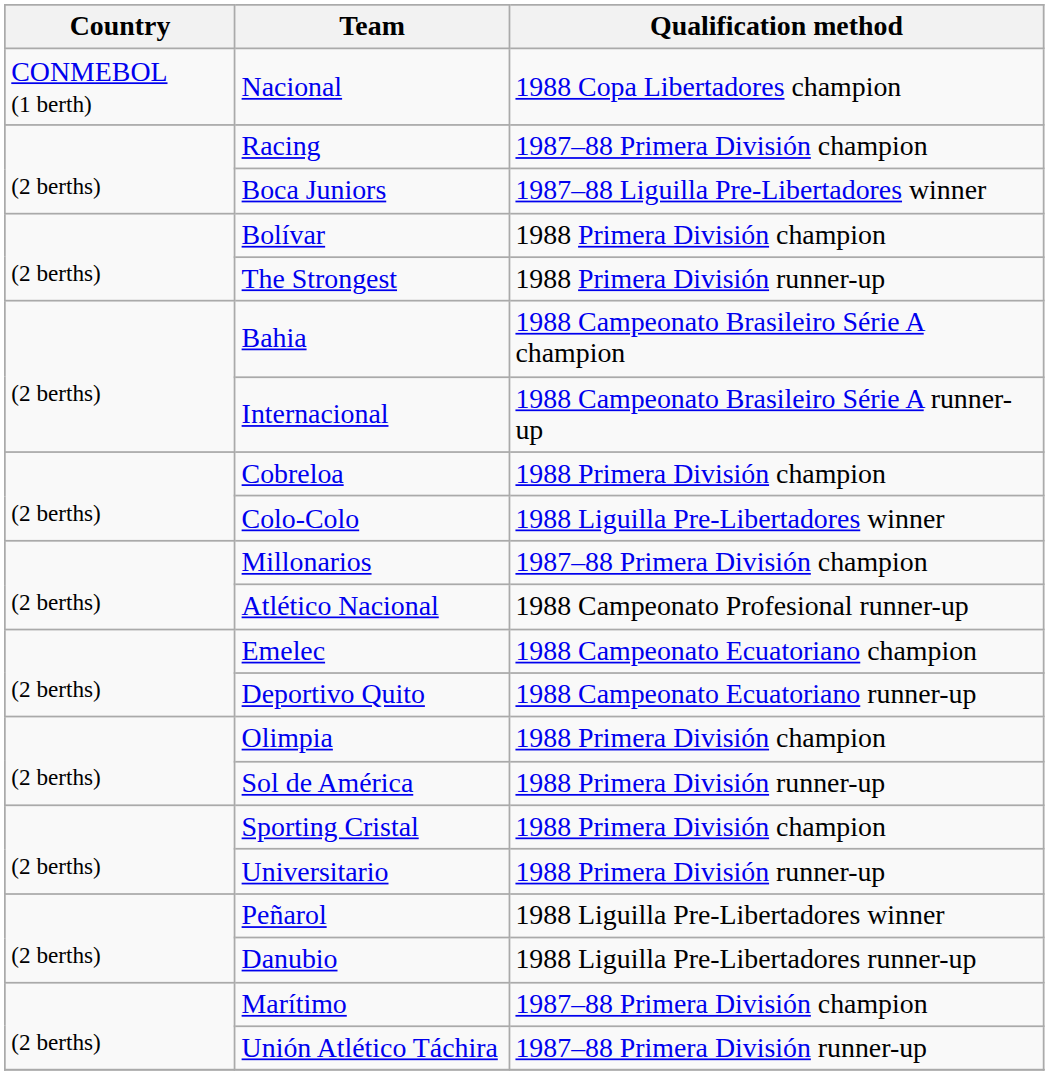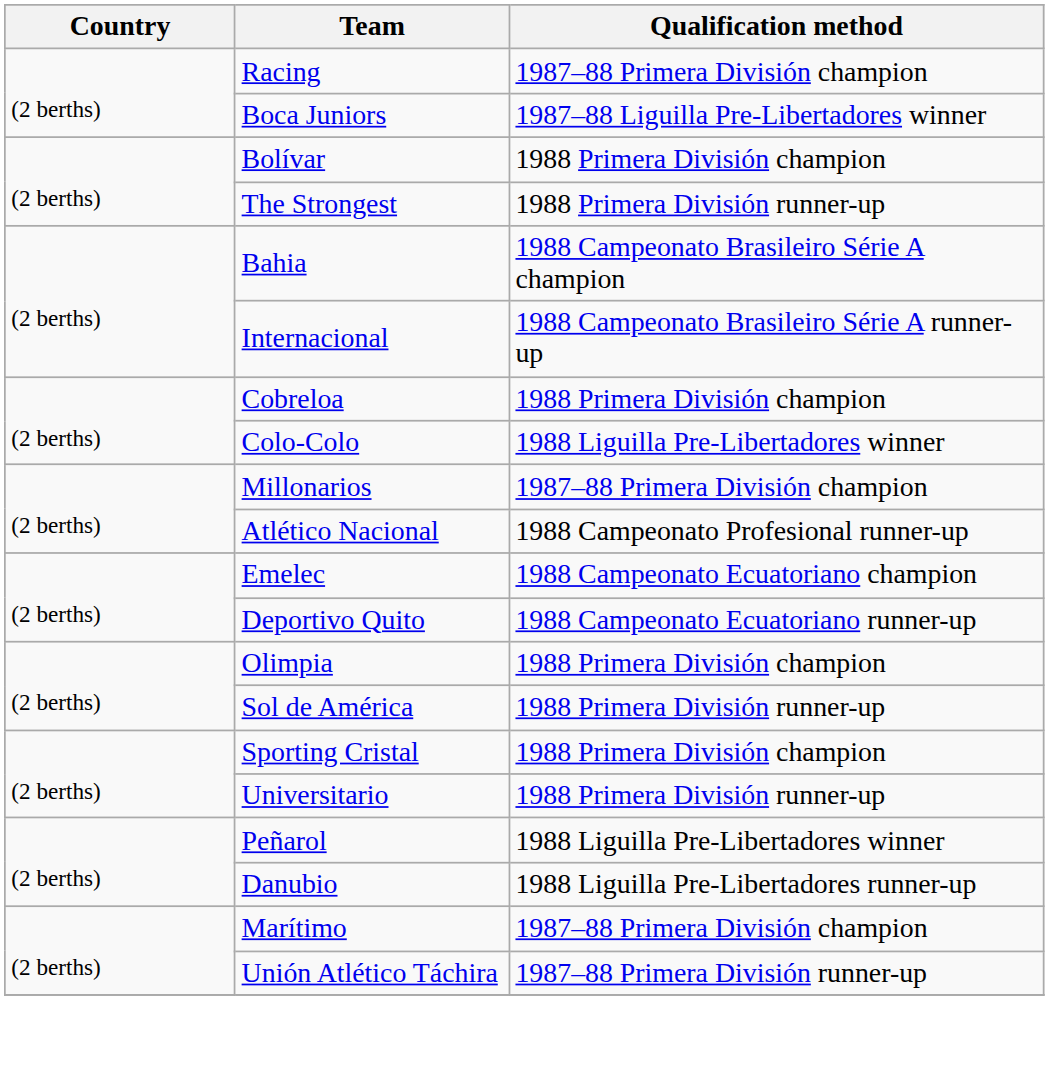 <table class="wikitable">
 <tr>
 <th width=125>Country</th>
 <th width=150>Team</th>
 <th width=300>Qualification method</th>
-</tr>
-<tr>
-<td><a href='#'>CONMEBOL</a><br><small>(1 berth)</small></td>
-<td><a href='#'>Nacional</a></td>
-<td><a href='#'>1988 Copa Libertadores</a> champion</td>
 </tr>
 <tr>
 <td rowspan="2"><br><small>(2 berths)</small></td>
 <td><a href='#'>Racing</a></td>
 <td><a href='#'>1987–88 Primera División</a> champion</td>
 </tr>
 <tr>
 <td><a href='#'>Boca Juniors</a></td>
 <td><a href='#'>1987–88 Liguilla Pre-Libertadores</a> winner</td>
 </tr>
 <tr>
 <td rowspan="2"><br><small>(2 berths)</small></td>
 <td><a href='#'>Bolívar</a></td>
 <td>1988 <a href='#'>Primera División</a> champion</td>
 </tr>
 <tr>
 <td><a href='#'>The Strongest</a></td>
 <td>1988 <a href='#'>Primera División</a> runner-up</td>
 </tr>
 <tr>
 <td rowspan="2"><br><small>(2 berths)</small></td>
 <td><a href='#'>Bahia</a></td>
 <td><a href='#'>1988 Campeonato Brasileiro Série A</a> champion</td>
 </tr>
 <tr>
 <td><a href='#'>Internacional</a></td>
 <td><a href='#'>1988 Campeonato Brasileiro Série A</a> runner-up</td>
 </tr>
 <tr>
 <td rowspan="2"><br><small>(2 berths)</small></td>
 <td><a href='#'>Cobreloa</a></td>
 <td><a href='#'>1988 Primera División</a> champion</td>
 </tr>
 <tr>
 <td><a href='#'>Colo-Colo</a></td>
 <td><a href='#'>1988 Liguilla Pre-Libertadores</a> winner</td>
 </tr>
 <tr>
 <td rowspan="2"><br><small>(2 berths)</small></td>
 <td><a href='#'>Millonarios</a></td>
 <td><a href='#'>1987–88 Primera División</a> champion</td>
 </tr>
 <tr>
 <td><a href='#'>Atlético Nacional</a></td>
 <td>1988 Campeonato Profesional runner-up</td>
 </tr>
 <tr>
 <td rowspan="2"><br><small>(2 berths)</small></td>
 <td><a href='#'>Emelec</a></td>
 <td><a href='#'>1988 Campeonato Ecuatoriano</a> champion</td>
 </tr>
 <tr>
 <td><a href='#'>Deportivo Quito</a></td>
 <td><a href='#'>1988 Campeonato Ecuatoriano</a> runner-up</td>
 </tr>
 <tr>
 <td rowspan="2"><br><small>(2 berths)</small></td>
 <td><a href='#'>Olimpia</a></td>
 <td><a href='#'>1988 Primera División</a> champion</td>
 </tr>
 <tr>
 <td><a href='#'>Sol de América</a></td>
 <td><a href='#'>1988 Primera División</a> runner-up</td>
 </tr>
 <tr>
 <td rowspan="2"><br><small>(2 berths)</small></td>
 <td><a href='#'>Sporting Cristal</a></td>
 <td><a href='#'>1988 Primera División</a> champion</td>
 </tr>
 <tr>
 <td><a href='#'>Universitario</a></td>
 <td><a href='#'>1988 Primera División</a> runner-up</td>
 </tr>
 <tr>
 <td rowspan="2"><br><small>(2 berths)</small></td>
 <td><a href='#'>Peñarol</a></td>
 <td>1988 Liguilla Pre-Libertadores winner</td>
 </tr>
 <tr>
 <td><a href='#'>Danubio</a></td>
 <td>1988 Liguilla Pre-Libertadores runner-up</td>
 </tr>
 <tr>
 <td rowspan="2"><br><small>(2 berths)</small></td>
 <td><a href='#'>Marítimo</a></td>
 <td><a href='#'>1987–88 Primera División</a> champion</td>
 </tr>
 <tr>
 <td><a href='#'>Unión Atlético Táchira</a></td>
 <td><a href='#'>1987–88 Primera División</a> runner-up</td>
 </tr>
 <tr>
 </tr>
 </table>
